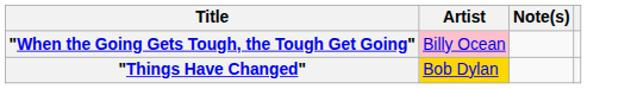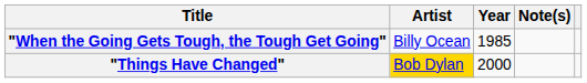 <table class="wikitable plainrowheaders">
 <tr>
 <th scope="col">Title</th>
 <th scope="col">Artist</th>
+<th scope="col">Year</th>
 <th scope="col" class="unsortable">Note(s)</th>
 <th scope="col" class="unsortable"></th>
 </tr>
 <tr>
 <th scope="row" align="left">"<a href='#'>When the Going Gets Tough, the Tough Get Going</a>"</th>
-<td style="background: pink;"><a href='#'>Billy Ocean</a></td>
+<td><a href='#'>Billy Ocean</a></td>
+<td>1985</td>
 <td></td>
 <td style="text-align:center;"></td>
 </tr>
 <tr>
 <th scope="row" align="left">"<a href='#'>Things Have Changed</a>"</th>
 <td style="background: gold;"><a href='#'>Bob Dylan</a></td>
+<td>2000</td>
 <td></td>
 <td style="text-align:center;"></td>
 </tr>
 </table>
